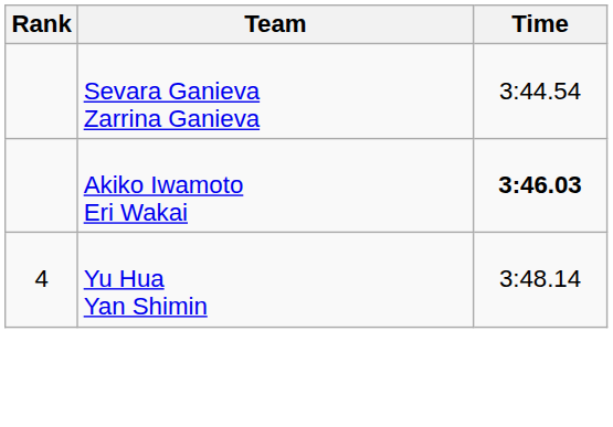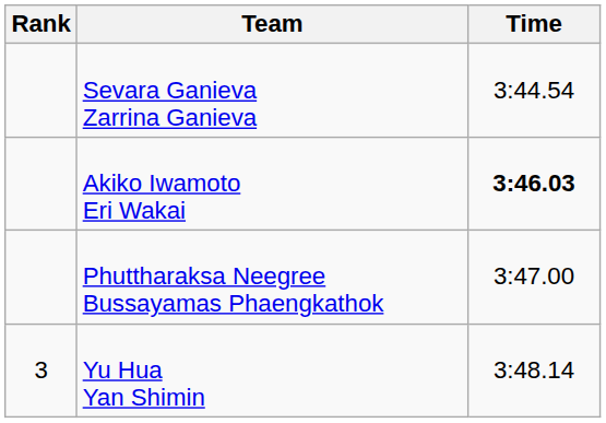 <table class=wikitable style="text-align:center">
 <tr>
 <th width=40>Rank</th>
 <th width=250>Team</th>
 <th width=80>Time</th>
 </tr>
 <tr>
 <td></td>
 <td align=left><br><a href='#'>Sevara Ganieva</a><br><a href='#'>Zarrina Ganieva</a></td>
 <td>3:44.54</td>
 </tr>
 <tr>
 <td></td>
 <td align=left><br><a href='#'>Akiko Iwamoto</a><br><a href='#'>Eri Wakai</a></td>
 <td><strong>3:46.03</strong></td>
 </tr>
 <tr>
-<td>4</td>
+<td></td>
+<td align=left><br><a href='#'>Phuttharaksa Neegree</a><br><a href='#'>Bussayamas Phaengkathok</a></td>
+<td>3:47.00</td>
+</tr>
+<tr>
+<td>3</td>
 <td align=left><br><a href='#'>Yu Hua</a><br><a href='#'>Yan Shimin</a></td>
 <td>3:48.14</td>
 </tr>
 </table>
